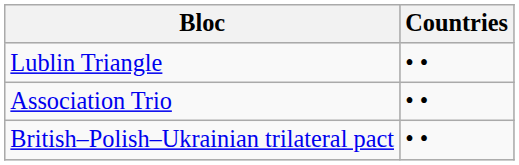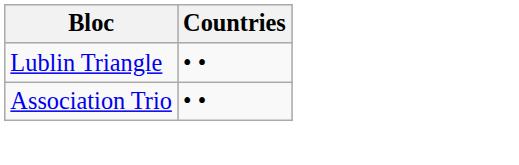 <table class="wikitable">
 <tr>
 <th>Bloc</th>
 <th>Countries</th>
 </tr>
 <tr>
 <td><a href='#'>Lublin Triangle</a></td>
 <td> •  • </td>
 </tr>
 <tr>
 <td><a href='#'>Association Trio</a></td>
 <td> •  • </td>
 </tr>
-<tr>
-<td><a href='#'>British–Polish–Ukrainian trilateral pact</a></td>
-<td> •  • </td>
-</tr>
 </table>
